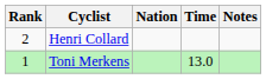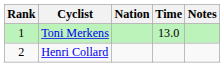 <table class="wikitable sortable" style="text-align:center">
 <tr>
 <th>Rank</th>
 <th>Cyclist</th>
 <th>Nation</th>
 <th>Time</th>
 <th>Notes</th>
 </tr>
+<tr style="background:#bbf3bb;">
+<td>1</td>
+<td align=left><a href='#'>Toni Merkens</a></td>
+<td align=left></td>
+<td>13.0</td>
+<td></td>
+</tr>
 <tr>
 <td>2</td>
 <td align=left><a href='#'>Henri Collard</a></td>
 <td align=left></td>
 <td></td>
 <td></td>
 </tr>
-<tr style="background:#bbf3bb;">
-<td>1</td>
-<td align=left><a href='#'>Toni Merkens</a></td>
-<td align=left></td>
-<td>13.0</td>
-<td></td>
-</tr>
 </table>
